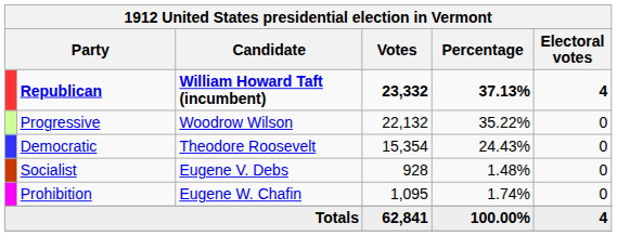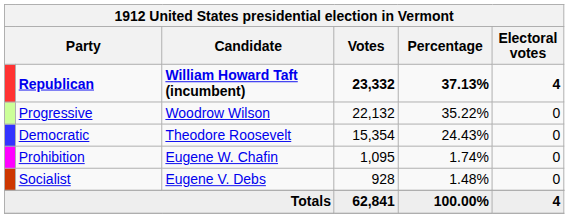 <table class="wikitable" style="font-size: 95%;">
 <tr>
 <th colspan="6">1912 United States presidential election in Vermont</th>
 </tr>
 <tr>
 <th colspan="2" style="width: 15em">Party</th>
 <th style="width: 17em">Candidate</th>
 <th style="width: 5em">Votes</th>
 <th style="width: 7em">Percentage</th>
 <th style="width: 5em">Electoral votes</th>
 </tr>
 <tr>
 <th style="background-color:#FF3333; width: 3px"></th>
 <td style="width: 130px"><strong><a href='#'>Republican</a></strong></td>
 <td><strong><a href='#'>William Howard Taft</a> (incumbent)</strong></td>
 <td align="right"><strong>23,332</strong></td>
 <td align="right"><strong>37.13%</strong></td>
 <td align="right"><strong>4</strong></td>
 </tr>
 <tr>
 <th style="background-color:#CCFF99; width: 3px"></th>
 <td style="width: 130px"><a href='#'>Progressive</a></td>
 <td><a href='#'>Woodrow Wilson</a></td>
 <td align="right">22,132</td>
 <td align="right">35.22%</td>
 <td align="right">0</td>
 </tr>
 <tr>
 <th style="background-color:#3333FF; width: 3px"></th>
 <td style="width: 130px"><a href='#'>Democratic</a></td>
 <td><a href='#'>Theodore Roosevelt</a></td>
 <td align="right">15,354</td>
 <td align="right">24.43%</td>
 <td align="right">0</td>
 </tr>
 <tr>
+<th style="background-color:#FF00FF; width: 3px"></th>
+<td style="width: 130px"><a href='#'>Prohibition</a></td>
+<td><a href='#'>Eugene W. Chafin</a></td>
+<td align="right">1,095</td>
+<td align="right">1.74%</td>
+<td align="right">0</td>
+</tr>
+<tr>
 <th style="background-color:#CD3700; width: 3px"></th>
 <td style="width: 130px"><a href='#'>Socialist</a></td>
 <td><a href='#'>Eugene V. Debs</a></td>
 <td align="right">928</td>
 <td align="right">1.48%</td>
-<td align="right">0</td>
-</tr>
-<tr>
-<th style="background-color:#FF00FF; width: 3px"></th>
-<td style="width: 130px"><a href='#'>Prohibition</a></td>
-<td><a href='#'>Eugene W. Chafin</a></td>
-<td align="right">1,095</td>
-<td align="right">1.74%</td>
 <td align="right">0</td>
 </tr>
 <tr>
 </tr>
 <tr bgcolor="#EEEEEE">
 <td colspan="3" align="right"><strong>Totals</strong></td>
 <td align="right"><strong>62,841</strong></td>
 <td align="right"><strong>100.00%</strong></td>
 <td align="right"><strong>4</strong></td>
 </tr>
 <tr bgcolor="#EEEEEE">
 </tr>
 </table>
